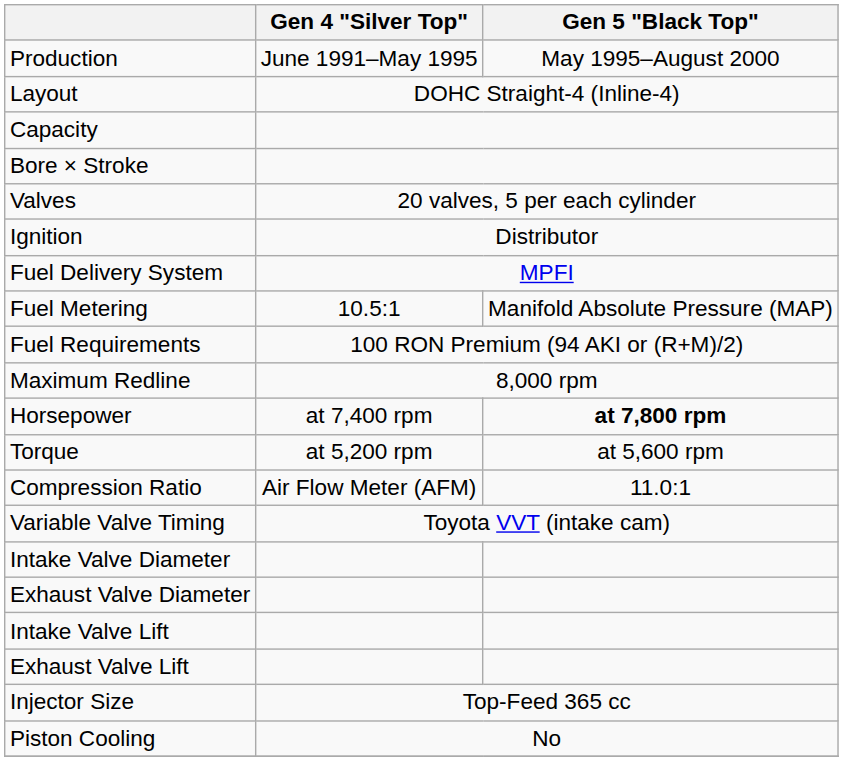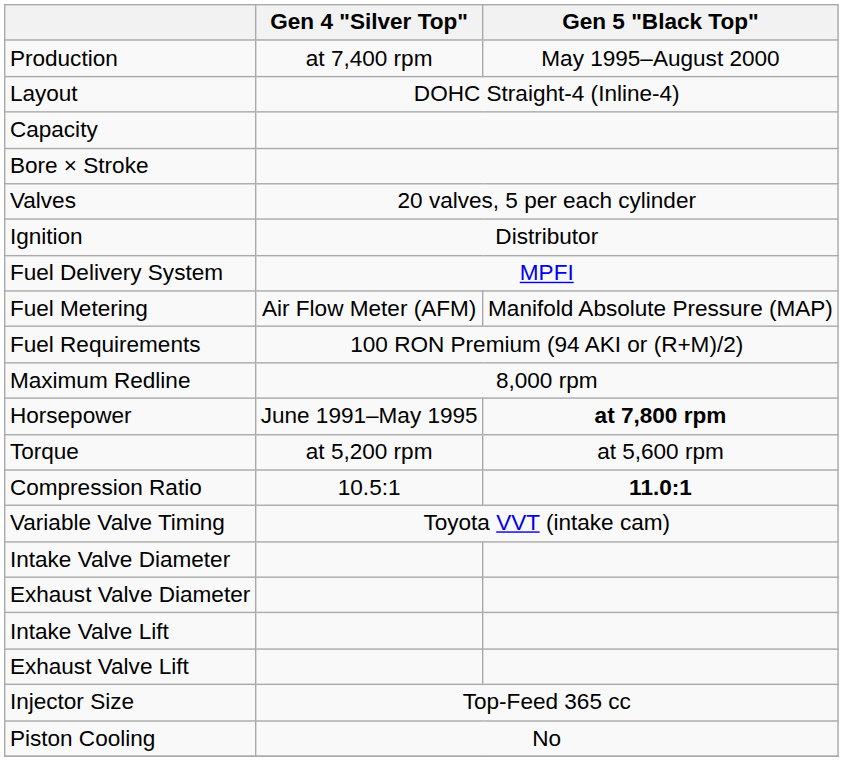 <table class="wikitable" style="text-align: center;">
 <tr>
 <th></th>
 <th>Gen 4 "Silver Top"</th>
 <th>Gen 5 "Black Top"</th>
 </tr>
 <tr>
 <td style="text-align: left;">Production</td>
-<td>June 1991–May 1995</td>
+<td> at 7,400 rpm</td>
 <td>May 1995–August 2000</td>
 </tr>
 <tr>
 <td style="text-align: left;">Layout</td>
 <td colspan="2">DOHC Straight-4 (Inline-4)</td>
 </tr>
 <tr>
 <td style="text-align: left;">Capacity</td>
 <td colspan="2"></td>
 </tr>
 <tr>
 <td style="text-align: left;">Bore × Stroke</td>
 <td colspan="2"></td>
 </tr>
 <tr>
 <td style="text-align: left;">Valves</td>
 <td colspan="2">20 valves, 5 per each cylinder</td>
 </tr>
 <tr>
 <td style="text-align: left;">Ignition</td>
 <td colspan="2">Distributor</td>
 </tr>
 <tr>
 <td style="text-align: left;">Fuel Delivery System</td>
 <td colspan="2"><a href='#'>MPFI</a></td>
 </tr>
 <tr>
 <td style="text-align: left;">Fuel Metering</td>
-<td>10.5:1</td>
+<td>Air Flow Meter (AFM)</td>
 <td>Manifold Absolute Pressure (MAP)</td>
 </tr>
 <tr>
 <td style="text-align: left;">Fuel Requirements</td>
 <td colspan="2">100 RON Premium  (94 AKI or (R+M)/2)</td>
 </tr>
 <tr>
 <td style="text-align: left;">Maximum Redline</td>
 <td colspan="2">8,000 rpm</td>
 </tr>
 <tr>
 <td style="text-align: left;">Horsepower</td>
-<td> at 7,400 rpm</td>
+<td>June 1991–May 1995</td>
 <td><strong> at 7,800 rpm</strong></td>
 </tr>
 <tr>
 <td style="text-align: left;">Torque</td>
 <td> at 5,200 rpm</td>
 <td> at 5,600 rpm</td>
 </tr>
 <tr>
 <td style="text-align: left;">Compression Ratio</td>
-<td>Air Flow Meter (AFM)</td>
-<td>11.0:1</td>
+<td>10.5:1</td>
+<td><strong>11.0:1</strong></td>
 </tr>
 <tr>
 <td style="text-align: left;">Variable Valve Timing</td>
 <td colspan="2">Toyota <a href='#'>VVT</a> (intake cam)</td>
 </tr>
 <tr>
 <td style="text-align: left;">Intake Valve Diameter</td>
 <td></td>
 <td></td>
 </tr>
 <tr>
 <td style="text-align: left;">Exhaust Valve Diameter</td>
 <td></td>
 <td></td>
 </tr>
 <tr>
 <td style="text-align: left;">Intake Valve Lift</td>
 <td></td>
 <td></td>
 </tr>
 <tr>
 <td style="text-align: left;">Exhaust Valve Lift</td>
 <td></td>
 <td></td>
 </tr>
 <tr>
 <td style="text-align: left;">Injector Size</td>
 <td colspan="3">Top-Feed 365 cc</td>
 </tr>
 <tr>
 <td style="text-align: left;">Piston Cooling</td>
 <td colspan="2">No</td>
 </tr>
 <tr>
 </tr>
 </table>
